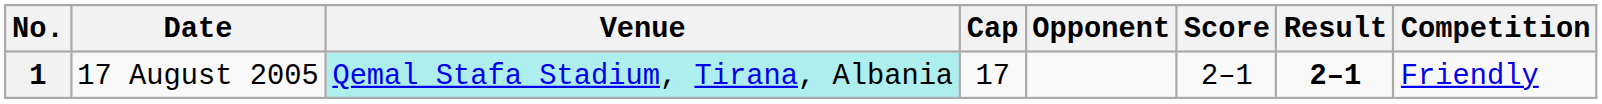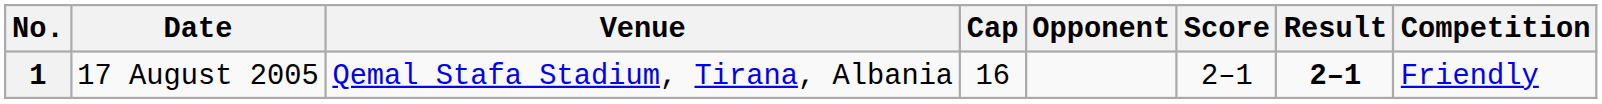 <table class="wikitable sortable">
 <tr>
 <th scope=col>No.</th>
 <th scope=col data-sort-type=date>Date</th>
 <th scope=col>Venue</th>
 <th scope=col>Cap</th>
 <th scope=col>Opponent</th>
 <th scope=col>Score</th>
 <th scope=col>Result</th>
 <th scope=col>Competition</th>
 </tr>
 <tr>
 <th scope=row>1</th>
 <td>17 August 2005</td>
-<td style="background: paleturquoise;"><a href='#'>Qemal Stafa Stadium</a>, <a href='#'>Tirana</a>, Albania</td>
-<td align="center">17</td>
+<td><a href='#'>Qemal Stafa Stadium</a>, <a href='#'>Tirana</a>, Albania</td>
+<td align="center">16</td>
 <td></td>
 <td align="center">2–1</td>
 <td align=center><strong>2–1</strong></td>
 <td><a href='#'>Friendly</a></td>
 </tr>
 </table>
